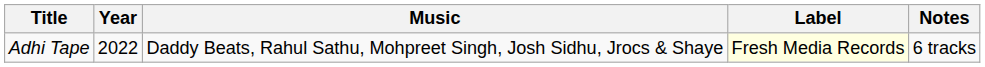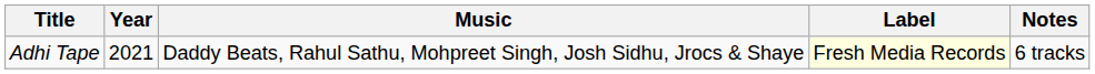 <table class="wikitable">
 <tr>
 <th>Title</th>
 <th>Year</th>
 <th>Music</th>
 <th>Label</th>
 <th>Notes</th>
 </tr>
 <tr>
 <td><em>Adhi Tape</em></td>
-<td>2022</td>
+<td>2021</td>
 <td>Daddy Beats, Rahul Sathu, Mohpreet Singh, Josh Sidhu, Jrocs & Shaye</td>
 <td style="background: lightyellow;">Fresh Media Records</td>
 <td>6 tracks</td>
 </tr>
 </table>
